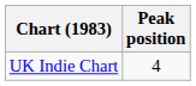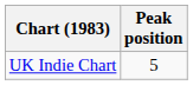 <table class="wikitable">
 <tr>
 <th>Chart (1983)</th>
 <th>Peak<br>position</th>
 </tr>
 <tr>
 <td><a href='#'>UK Indie Chart</a></td>
-<td style="text-align:center;">4</td>
+<td style="text-align:center;">5</td>
 </tr>
 </table>
